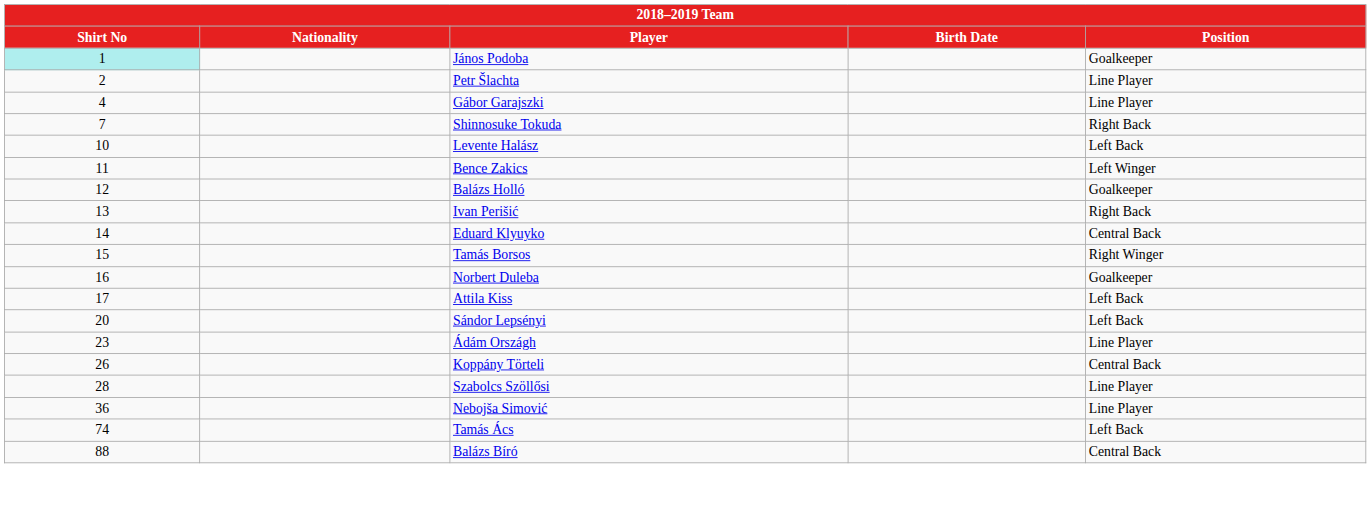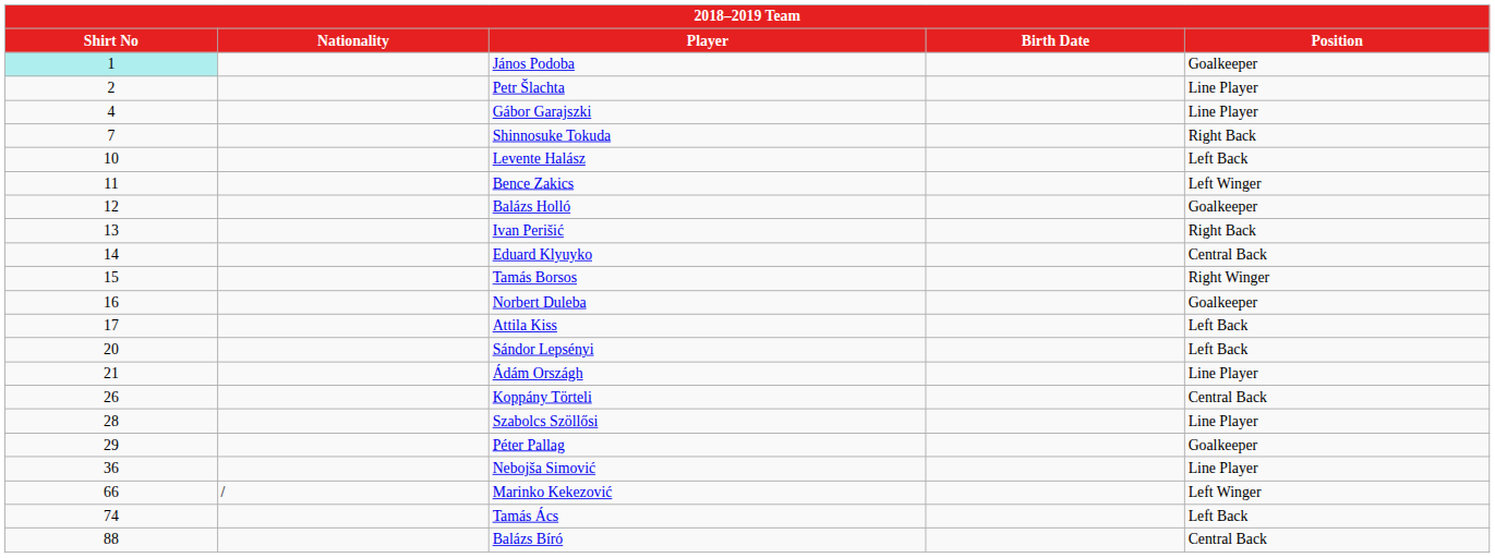 <table class="wikitable collapsible collapsed" style="width:100%">
 <tr>
 <th colspan=5 style="background-color:#E62020;color:white;text-align:center;"> <strong>2018–2019 Team</strong></th>
 </tr>
 <tr>
 <th style="color:white; background:#E62020">Shirt No</th>
 <th style="color:white; background:#E62020">Nationality</th>
 <th style="color:white; background:#E62020">Player</th>
 <th style="color:white; background:#E62020">Birth Date</th>
 <th style="color:white; background:#E62020">Position</th>
 </tr>
 <tr>
 <td align=center style="background: paleturquoise;">1</td>
 <td></td>
 <td><a href='#'>János Podoba</a></td>
 <td></td>
 <td>Goalkeeper</td>
 </tr>
 <tr>
 <td align=center>2</td>
 <td></td>
 <td><a href='#'>Petr Šlachta</a></td>
 <td></td>
 <td>Line Player</td>
 </tr>
 <tr>
 <td align=center>4</td>
 <td></td>
 <td><a href='#'>Gábor Garajszki</a></td>
 <td></td>
 <td>Line Player</td>
 </tr>
 <tr>
 <td align=center>7</td>
 <td></td>
 <td><a href='#'>Shinnosuke Tokuda</a></td>
 <td></td>
 <td>Right Back</td>
 </tr>
 <tr>
 <td align=center>10</td>
 <td></td>
 <td><a href='#'>Levente Halász</a></td>
 <td></td>
 <td>Left Back</td>
 </tr>
 <tr>
 <td align=center>11</td>
 <td></td>
 <td><a href='#'>Bence Zakics</a></td>
 <td></td>
 <td>Left Winger</td>
 </tr>
 <tr>
 <td align=center>12</td>
 <td></td>
 <td><a href='#'>Balázs Holló</a></td>
 <td></td>
 <td>Goalkeeper</td>
 </tr>
 <tr>
 <td align=center>13</td>
 <td></td>
 <td><a href='#'>Ivan Perišić</a></td>
 <td></td>
 <td>Right Back</td>
 </tr>
 <tr>
 <td align=center>14</td>
 <td></td>
 <td><a href='#'>Eduard Klyuyko</a></td>
 <td></td>
 <td>Central Back</td>
 </tr>
 <tr>
 <td align=center>15</td>
 <td></td>
 <td><a href='#'>Tamás Borsos</a></td>
 <td></td>
 <td>Right Winger</td>
 </tr>
 <tr>
 <td align=center>16</td>
 <td></td>
 <td><a href='#'>Norbert Duleba</a></td>
 <td></td>
 <td>Goalkeeper</td>
 </tr>
 <tr>
 <td align=center>17</td>
 <td></td>
 <td><a href='#'>Attila Kiss</a></td>
 <td></td>
 <td>Left Back</td>
 </tr>
 <tr>
 <td align=center>20</td>
 <td></td>
 <td><a href='#'>Sándor Lepsényi</a></td>
 <td></td>
 <td>Left Back</td>
 </tr>
 <tr>
-<td align=center>23</td>
+<td align=center>21</td>
 <td></td>
 <td><a href='#'>Ádám Országh</a></td>
 <td></td>
 <td>Line Player</td>
 </tr>
 <tr>
 <td align=center>26</td>
 <td></td>
 <td><a href='#'>Koppány Törteli</a></td>
 <td></td>
 <td>Central Back</td>
 </tr>
 <tr>
 <td align=center>28</td>
 <td></td>
 <td><a href='#'>Szabolcs Szöllősi</a></td>
 <td></td>
 <td>Line Player</td>
 </tr>
 <tr>
+<td align=center>29</td>
+<td></td>
+<td><a href='#'>Péter Pallag</a></td>
+<td></td>
+<td>Goalkeeper</td>
+</tr>
+<tr>
 <td align=center>36</td>
 <td></td>
 <td><a href='#'>Nebojša Simović</a></td>
 <td></td>
 <td>Line Player</td>
+</tr>
+<tr>
+<td align=center>66</td>
+<td>/</td>
+<td><a href='#'>Marinko Kekezović</a></td>
+<td></td>
+<td>Left Winger</td>
 </tr>
 <tr>
 <td align=center>74</td>
 <td></td>
 <td><a href='#'>Tamás Ács</a></td>
 <td></td>
 <td>Left Back</td>
 </tr>
 <tr>
 <td align=center>88</td>
 <td></td>
 <td><a href='#'>Balázs Bíró</a></td>
 <td></td>
 <td>Central Back</td>
 </tr>
 </table>
